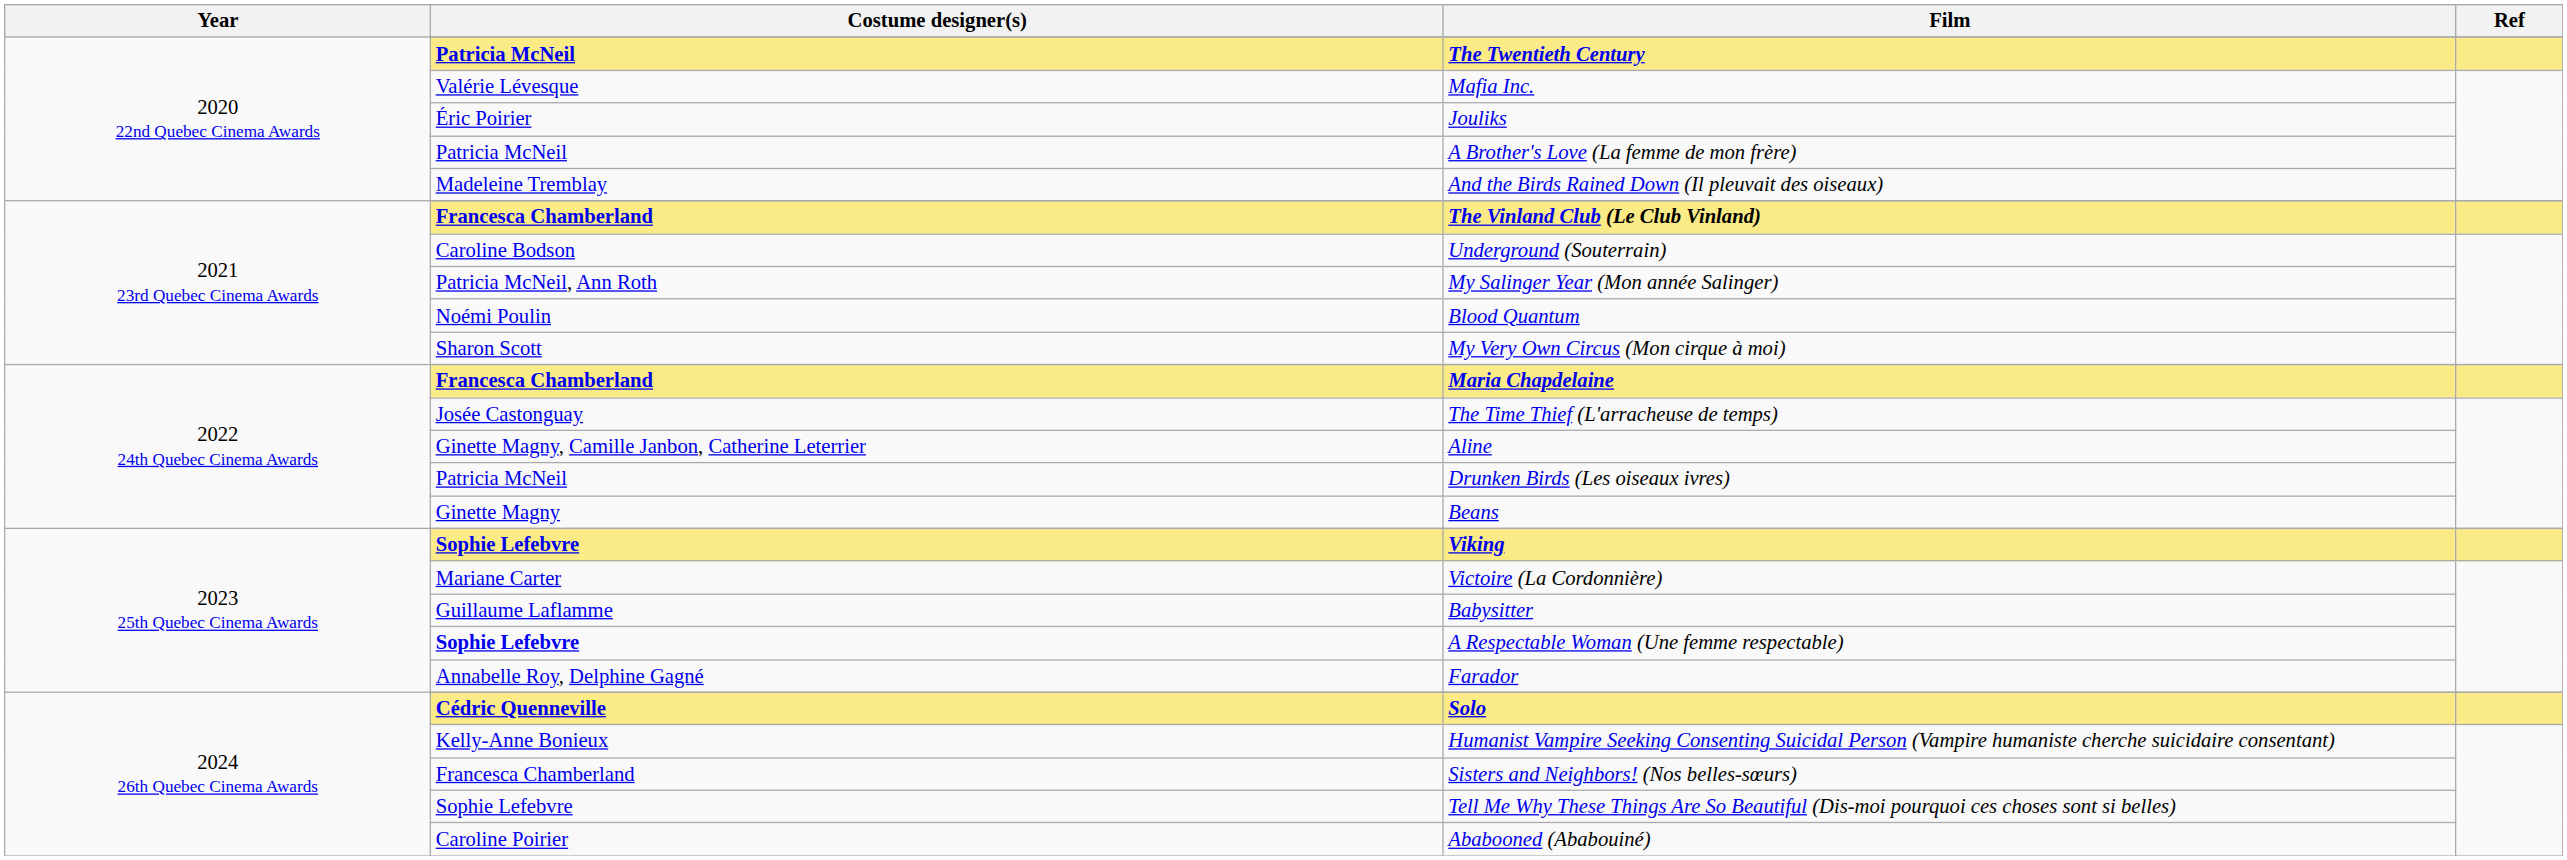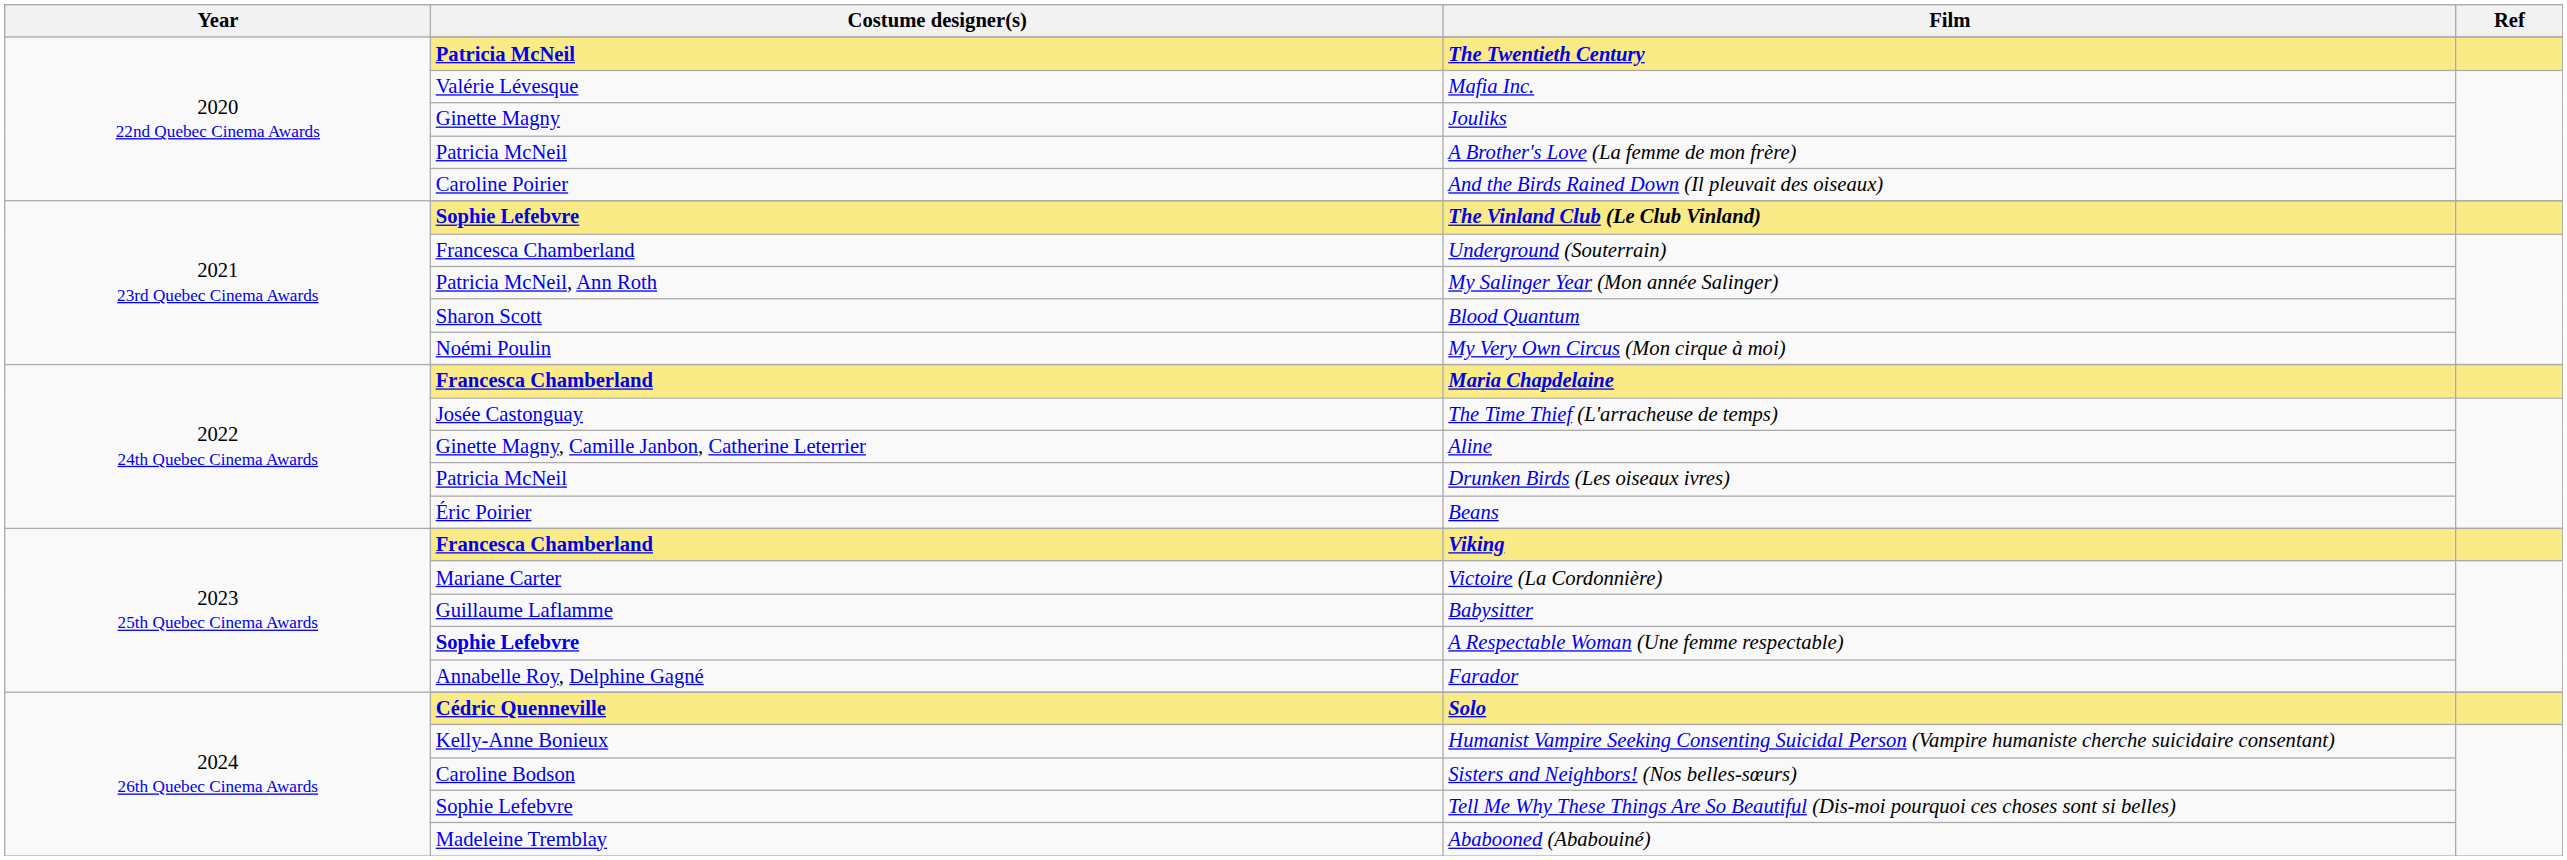 <table class="wikitable" style="width:100%;">
 <tr style="background:#bebebe;">
 <th style="width:8%;">Year</th>
 <th style="width:19%;">Costume designer(s)</th>
 <th style="width:19%;">Film</th>
 <th style="width:2%;">Ref</th>
 </tr>
 <tr>
 <td rowspan="6" align="center">2020 <br> <small><a href='#'>22nd Quebec Cinema Awards</a></small></td>
 </tr>
 <tr style="background:#FAEB86">
 <td><strong><a href='#'>Patricia McNeil</a></strong></td>
 <td><strong><em><a href='#'>The Twentieth Century</a></em></strong></td>
 <td></td>
 </tr>
 <tr>
 <td><a href='#'>Valérie Lévesque</a></td>
 <td><em><a href='#'>Mafia Inc.</a></em></td>
 <td rowspan=4></td>
 </tr>
 <tr>
-<td><a href='#'>Éric Poirier</a></td>
+<td><a href='#'>Ginette Magny</a></td>
 <td><em><a href='#'>Jouliks</a></em></td>
 </tr>
 <tr>
 <td><a href='#'>Patricia McNeil</a></td>
 <td><em><a href='#'>A Brother's Love</a> (La femme de mon frère)</em></td>
 </tr>
 <tr>
-<td><a href='#'>Madeleine Tremblay</a></td>
+<td><a href='#'>Caroline Poirier</a></td>
 <td><em><a href='#'>And the Birds Rained Down</a> (Il pleuvait des oiseaux)</em></td>
 </tr>
 <tr>
 <td rowspan="6" align="center">2021<br><small><a href='#'>23rd Quebec Cinema Awards</a></small></td>
 </tr>
 <tr style="background:#FAEB86">
-<td><strong><a href='#'>Francesca Chamberland</a></strong></td>
+<td><strong><a href='#'>Sophie Lefebvre</a></strong></td>
 <td><strong><em><a href='#'>The Vinland Club</a> (Le Club Vinland)</em></strong></td>
 <td></td>
 </tr>
 <tr>
-<td><a href='#'>Caroline Bodson</a></td>
+<td><a href='#'>Francesca Chamberland</a></td>
 <td><em><a href='#'>Underground</a> (Souterrain)</em></td>
 <td rowspan=4></td>
 </tr>
 <tr>
 <td><a href='#'>Patricia McNeil</a>, <a href='#'>Ann Roth</a></td>
 <td><em><a href='#'>My Salinger Year</a> (Mon année Salinger)</em></td>
 </tr>
 <tr>
-<td><a href='#'>Noémi Poulin</a></td>
+<td><a href='#'>Sharon Scott</a></td>
 <td><em><a href='#'>Blood Quantum</a></em></td>
 </tr>
 <tr>
-<td><a href='#'>Sharon Scott</a></td>
+<td><a href='#'>Noémi Poulin</a></td>
 <td><em><a href='#'>My Very Own Circus</a> (Mon cirque à moi)</em></td>
 </tr>
 <tr>
 <td rowspan="6" align="center">2022<br><small><a href='#'>24th Quebec Cinema Awards</a></small></td>
 </tr>
 <tr style="background:#FAEB86">
 <td><strong><a href='#'>Francesca Chamberland</a></strong></td>
 <td><strong><em><a href='#'>Maria Chapdelaine</a></em></strong></td>
 <td></td>
 </tr>
 <tr>
 <td><a href='#'>Josée Castonguay</a></td>
 <td><em><a href='#'>The Time Thief</a> (L'arracheuse de temps)</em></td>
 <td rowspan=4></td>
 </tr>
 <tr>
 <td><a href='#'>Ginette Magny</a>, <a href='#'>Camille Janbon</a>, <a href='#'>Catherine Leterrier</a></td>
 <td><em><a href='#'>Aline</a></em></td>
 </tr>
 <tr>
 <td><a href='#'>Patricia McNeil</a></td>
 <td><em><a href='#'>Drunken Birds</a> (Les oiseaux ivres)</em></td>
 </tr>
 <tr>
-<td><a href='#'>Ginette Magny</a></td>
+<td><a href='#'>Éric Poirier</a></td>
 <td><em><a href='#'>Beans</a></em></td>
 </tr>
 <tr>
 <td rowspan="6" align="center">2023<br><small><a href='#'>25th Quebec Cinema Awards</a></small></td>
 </tr>
 <tr style="background:#FAEB86">
-<td><strong><a href='#'>Sophie Lefebvre</a></strong></td>
+<td><strong><a href='#'>Francesca Chamberland</a></strong></td>
 <td><strong><em><a href='#'>Viking</a></em></strong></td>
 <td></td>
 </tr>
 <tr>
 <td><a href='#'>Mariane Carter</a></td>
 <td><em><a href='#'>Victoire</a> (La Cordonnière)</em></td>
 <td rowspan=4></td>
 </tr>
 <tr>
 <td><a href='#'>Guillaume Laflamme</a></td>
 <td><em><a href='#'>Babysitter</a></em></td>
 </tr>
 <tr>
 <td><strong><a href='#'>Sophie Lefebvre</a></strong></td>
 <td><em><a href='#'>A Respectable Woman</a> (Une femme respectable)</em></td>
 </tr>
 <tr>
 <td><a href='#'>Annabelle Roy</a>, <a href='#'>Delphine Gagné</a></td>
 <td><em><a href='#'>Farador</a></em></td>
 </tr>
 <tr>
 <td rowspan="6" align="center">2024<br><small><a href='#'>26th Quebec Cinema Awards</a></small></td>
 </tr>
 <tr style="background:#FAEB86">
 <td><strong><a href='#'>Cédric Quenneville</a></strong></td>
 <td><strong><em><a href='#'>Solo</a></em></strong></td>
 <td></td>
 </tr>
 <tr>
 <td><a href='#'>Kelly-Anne Bonieux</a></td>
 <td><em><a href='#'>Humanist Vampire Seeking Consenting Suicidal Person</a> (Vampire humaniste cherche suicidaire consentant)</em></td>
 <td rowspan=4></td>
 </tr>
 <tr>
-<td><a href='#'>Francesca Chamberland</a></td>
+<td><a href='#'>Caroline Bodson</a></td>
 <td><em><a href='#'>Sisters and Neighbors!</a> (Nos belles-sœurs)</em></td>
 </tr>
 <tr>
 <td><a href='#'>Sophie Lefebvre</a></td>
 <td><em><a href='#'>Tell Me Why These Things Are So Beautiful</a> (Dis-moi pourquoi ces choses sont si belles)</em></td>
 </tr>
 <tr>
-<td><a href='#'>Caroline Poirier</a></td>
+<td><a href='#'>Madeleine Tremblay</a></td>
 <td><em><a href='#'>Ababooned</a> (Ababouiné)</em></td>
 </tr>
 </table>
